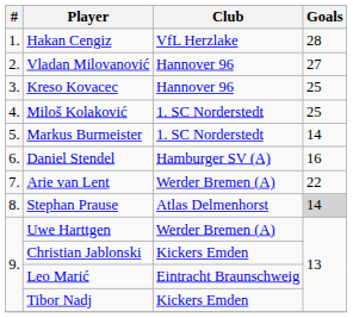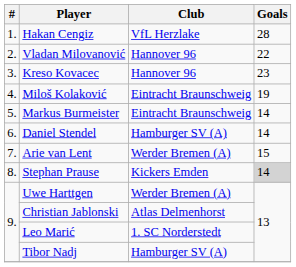 <table class="wikitable">
 <tr>
 <th>#</th>
 <th>Player</th>
 <th>Club</th>
 <th>Goals</th>
 </tr>
 <tr>
 <td>1.</td>
 <td> <a href='#'>Hakan Cengiz</a></td>
 <td><a href='#'>VfL Herzlake</a></td>
 <td>28</td>
 </tr>
 <tr>
 <td>2.</td>
 <td> <a href='#'>Vladan Milovanović</a></td>
 <td><a href='#'>Hannover 96</a></td>
-<td>27</td>
+<td>22</td>
 </tr>
 <tr>
 <td>3.</td>
 <td> <a href='#'>Kreso Kovacec</a></td>
 <td><a href='#'>Hannover 96</a></td>
-<td>25</td>
+<td>23</td>
 </tr>
 <tr>
 <td>4.</td>
 <td> <a href='#'>Miloš Kolaković</a></td>
-<td><a href='#'>1. SC Norderstedt</a></td>
-<td>25</td>
+<td><a href='#'>Eintracht Braunschweig</a></td>
+<td>19</td>
 </tr>
 <tr>
 <td>5.</td>
 <td> <a href='#'>Markus Burmeister</a></td>
-<td><a href='#'>1. SC Norderstedt</a></td>
+<td><a href='#'>Eintracht Braunschweig</a></td>
 <td>14</td>
 </tr>
 <tr>
 <td>6.</td>
 <td> <a href='#'>Daniel Stendel</a></td>
 <td><a href='#'>Hamburger SV (A)</a></td>
-<td>16</td>
+<td>14</td>
 </tr>
 <tr>
 <td>7.</td>
 <td> <a href='#'>Arie van Lent</a></td>
 <td><a href='#'>Werder Bremen (A)</a></td>
-<td>22</td>
+<td>15</td>
 </tr>
 <tr>
 <td>8.</td>
 <td> <a href='#'>Stephan Prause</a></td>
-<td><a href='#'>Atlas Delmenhorst</a></td>
+<td><a href='#'>Kickers Emden</a></td>
 <td style="background: lightgrey;">14</td>
 </tr>
 <tr>
 <td rowspan="4">9.</td>
 <td> <a href='#'>Uwe Harttgen</a></td>
 <td><a href='#'>Werder Bremen (A)</a></td>
 <td rowspan="4">13</td>
 </tr>
 <tr>
 <td> <a href='#'>Christian Jablonski</a></td>
-<td><a href='#'>Kickers Emden</a></td>
+<td><a href='#'>Atlas Delmenhorst</a></td>
 </tr>
 <tr>
 <td> <a href='#'>Leo Marić</a></td>
-<td><a href='#'>Eintracht Braunschweig</a></td>
+<td><a href='#'>1. SC Norderstedt</a></td>
 </tr>
 <tr>
 <td> <a href='#'>Tibor Nadj</a></td>
-<td><a href='#'>Kickers Emden</a></td>
+<td><a href='#'>Hamburger SV (A)</a></td>
 </tr>
 <tr>
 </tr>
 </table>
